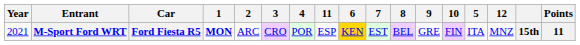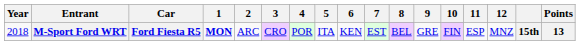 <table class="wikitable" style="text-align:center; font-size:90%">
 <tr>
 <th>Year</th>
 <th>Entrant</th>
 <th>Car</th>
 <th>1</th>
 <th>2</th>
 <th>3</th>
 <th>4</th>
-<th>11</th>
+<th>5</th>
 <th>6</th>
 <th>7</th>
 <th>8</th>
 <th>9</th>
 <th>10</th>
-<th>5</th>
+<th>11</th>
 <th>12</th>
 <th></th>
 <th>Points</th>
 </tr>
 <tr>
-<td><a href='#'>2021</a></td>
+<td><a href='#'>2018</a></td>
 <th><a href='#'>M-Sport Ford WRT</a></th>
 <th><a href='#'>Ford Fiesta R5</a></th>
 <td><strong><a href='#'>MON</a></strong></td>
 <td><a href='#'>ARC</a></td>
 <td style="background:#EFCFFF;"><a href='#'>CRO</a><br></td>
 <td style="background:#dfffdf;"><a href='#'>POR</a><br></td>
-<td><a href='#'>ESP</a></td>
-<td style="background: gold;"><a href='#'>KEN</a></td>
+<td><a href='#'>ITA</a></td>
+<td><a href='#'>KEN</a></td>
 <td style="background:#dfffdf;"><a href='#'>EST</a><br></td>
 <td style="background:#EFCFFF;"><a href='#'>BEL</a><br></td>
 <td><a href='#'>GRE</a></td>
 <td style="background:#EFCFFF;"><a href='#'>FIN</a><br></td>
-<td><a href='#'>ITA</a></td>
+<td><a href='#'>ESP</a></td>
 <td><a href='#'>MNZ</a></td>
 <th>15th</th>
-<th>11</th>
+<th>13</th>
 </tr>
 </table>
